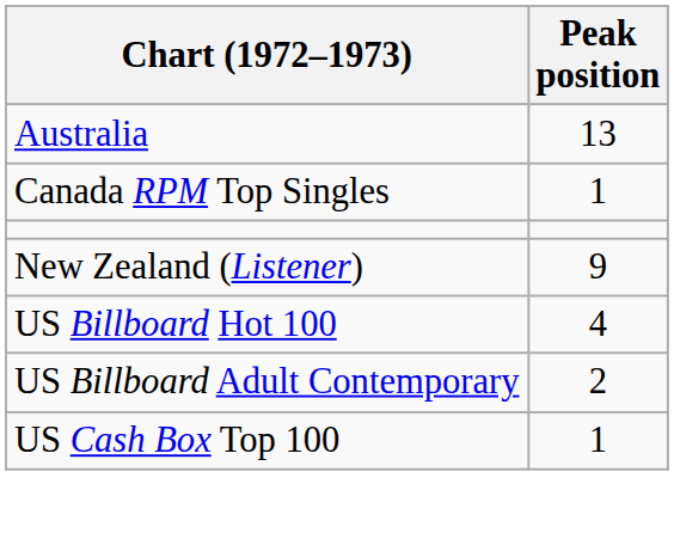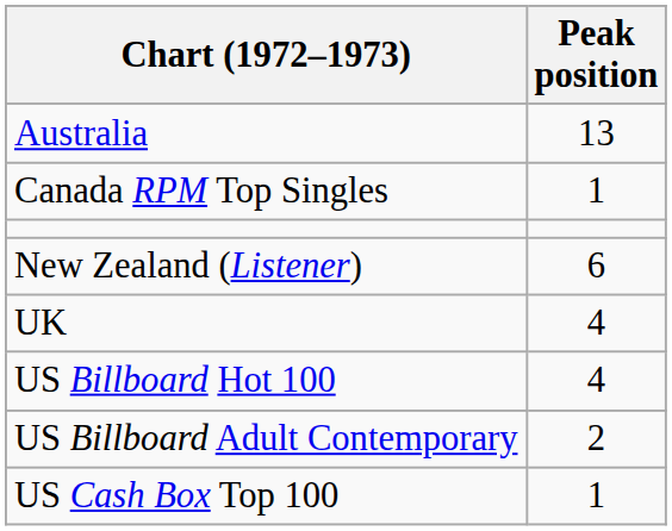 <table class="wikitable sortable">
 <tr>
 <th align="left">Chart (1972–1973)</th>
 <th align="left">Peak<br>position</th>
 </tr>
 <tr>
 <td><a href='#'>Australia</a></td>
 <td style="text-align:center;">13</td>
 </tr>
 <tr>
 <td>Canada <a href='#'><em>RPM</em></a> Top Singles</td>
 <td style="text-align:center;">1</td>
 </tr>
 <tr>
 <td></td>
 </tr>
 <tr>
 <td>New Zealand (<em><a href='#'>Listener</a></em>)</td>
-<td style="text-align:center;">9</td>
+<td style="text-align:center;">6</td>
+</tr>
+<tr>
+<td>UK </td>
+<td style="text-align:center;">4</td>
 </tr>
 <tr>
 <td>US <em><a href='#'>Billboard</a></em> <a href='#'>Hot 100</a></td>
 <td style="text-align:center;">4</td>
 </tr>
 <tr>
 <td>US <em>Billboard</em> <a href='#'>Adult Contemporary</a></td>
 <td style="text-align:center;">2</td>
 </tr>
 <tr>
 <td>US <a href='#'><em>Cash Box</em></a> Top 100</td>
 <td align="center">1</td>
 </tr>
 </table>
